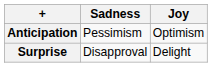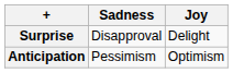 <table class="wikitable">
 <tr>
 <th>+</th>
 <th>Sadness</th>
 <th>Joy</th>
 </tr>
 <tr>
+<th>Surprise</th>
+<td>Disapproval</td>
+<td>Delight</td>
+</tr>
+<tr>
 <th>Anticipation</th>
 <td>Pessimism</td>
 <td>Optimism</td>
 </tr>
-<tr>
-<th>Surprise</th>
-<td>Disapproval</td>
-<td>Delight</td>
-</tr>
 </table>
